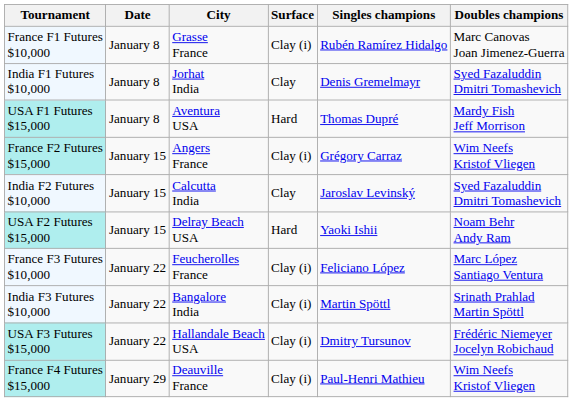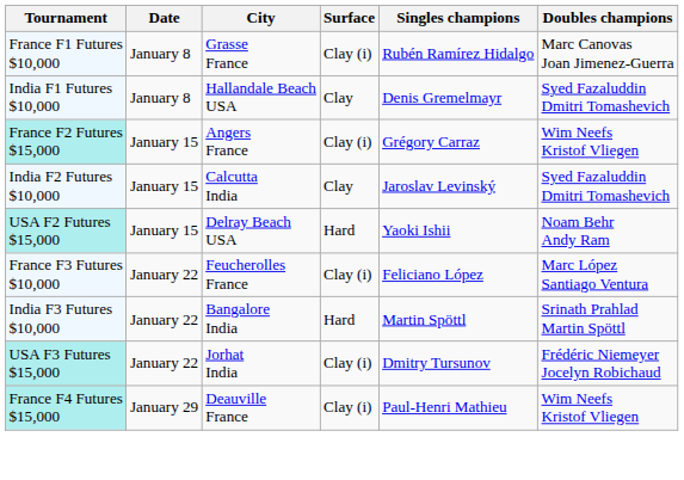 <table class="sortable wikitable" style="font-size:90%">
 <tr>
 <th>Tournament</th>
 <th>Date</th>
 <th>City</th>
 <th>Surface</th>
 <th>Singles champions</th>
 <th>Doubles champions</th>
 </tr>
 <tr>
 <td style="background:#f0f8ff;">France F1 Futures<br>$10,000</td>
 <td>January 8</td>
 <td><a href='#'>Grasse</a><br>France</td>
 <td>Clay (i)</td>
 <td> <a href='#'>Rubén Ramírez Hidalgo</a></td>
 <td> Marc Canovas <br> Joan Jimenez-Guerra</td>
 </tr>
 <tr>
 <td style="background:#f0f8ff;">India F1 Futures<br>$10,000</td>
 <td>January 8</td>
-<td><a href='#'>Jorhat</a><br>India</td>
+<td><a href='#'>Hallandale Beach</a><br>USA</td>
 <td>Clay</td>
 <td> <a href='#'>Denis Gremelmayr</a></td>
 <td> <a href='#'>Syed Fazaluddin</a> <br> <a href='#'>Dmitri Tomashevich</a></td>
-</tr>
-<tr>
-<td style="background:#afeeee;">USA F1 Futures<br>$15,000</td>
-<td>January 8</td>
-<td><a href='#'>Aventura</a><br>USA</td>
-<td>Hard</td>
-<td> <a href='#'>Thomas Dupré</a></td>
-<td> <a href='#'>Mardy Fish</a> <br> <a href='#'>Jeff Morrison</a></td>
 </tr>
 <tr>
 <td style="background:#afeeee;">France F2 Futures<br>$15,000</td>
 <td>January 15</td>
 <td><a href='#'>Angers</a><br>France</td>
 <td>Clay (i)</td>
 <td> <a href='#'>Grégory Carraz</a></td>
 <td> <a href='#'>Wim Neefs</a> <br> <a href='#'>Kristof Vliegen</a></td>
 </tr>
 <tr>
 <td style="background:#f0f8ff;">India F2 Futures<br>$10,000</td>
 <td>January 15</td>
 <td><a href='#'>Calcutta</a><br>India</td>
 <td>Clay</td>
 <td> <a href='#'>Jaroslav Levinský</a></td>
 <td> <a href='#'>Syed Fazaluddin</a> <br> <a href='#'>Dmitri Tomashevich</a></td>
 </tr>
 <tr>
 <td style="background:#afeeee;">USA F2 Futures<br>$15,000</td>
 <td>January 15</td>
 <td><a href='#'>Delray Beach</a><br>USA</td>
 <td>Hard</td>
 <td> <a href='#'>Yaoki Ishii</a></td>
 <td> <a href='#'>Noam Behr</a> <br> <a href='#'>Andy Ram</a></td>
 </tr>
 <tr>
 <td style="background:#f0f8ff;">France F3 Futures<br>$10,000</td>
 <td>January 22</td>
 <td><a href='#'>Feucherolles</a><br>France</td>
 <td>Clay (i)</td>
 <td> <a href='#'>Feliciano López</a></td>
 <td> <a href='#'>Marc López</a> <br> <a href='#'>Santiago Ventura</a></td>
 </tr>
 <tr>
 <td style="background:#f0f8ff;">India F3 Futures<br>$10,000</td>
 <td>January 22</td>
 <td><a href='#'>Bangalore</a><br>India</td>
-<td>Clay (i)</td>
+<td>Hard</td>
 <td> <a href='#'>Martin Spöttl</a></td>
 <td> <a href='#'>Srinath Prahlad</a> <br> <a href='#'>Martin Spöttl</a></td>
 </tr>
 <tr>
 <td style="background:#afeeee;">USA F3 Futures<br>$15,000</td>
 <td>January 22</td>
-<td><a href='#'>Hallandale Beach</a><br>USA</td>
+<td><a href='#'>Jorhat</a><br>India</td>
 <td>Clay (i)</td>
 <td> <a href='#'>Dmitry Tursunov</a></td>
 <td> <a href='#'>Frédéric Niemeyer</a> <br> <a href='#'>Jocelyn Robichaud</a></td>
 </tr>
 <tr>
 <td style="background:#afeeee;">France F4 Futures<br>$15,000</td>
 <td>January 29</td>
 <td><a href='#'>Deauville</a><br>France</td>
 <td>Clay (i)</td>
 <td> <a href='#'>Paul-Henri Mathieu</a></td>
 <td> <a href='#'>Wim Neefs</a> <br> <a href='#'>Kristof Vliegen</a></td>
 </tr>
 </table>
